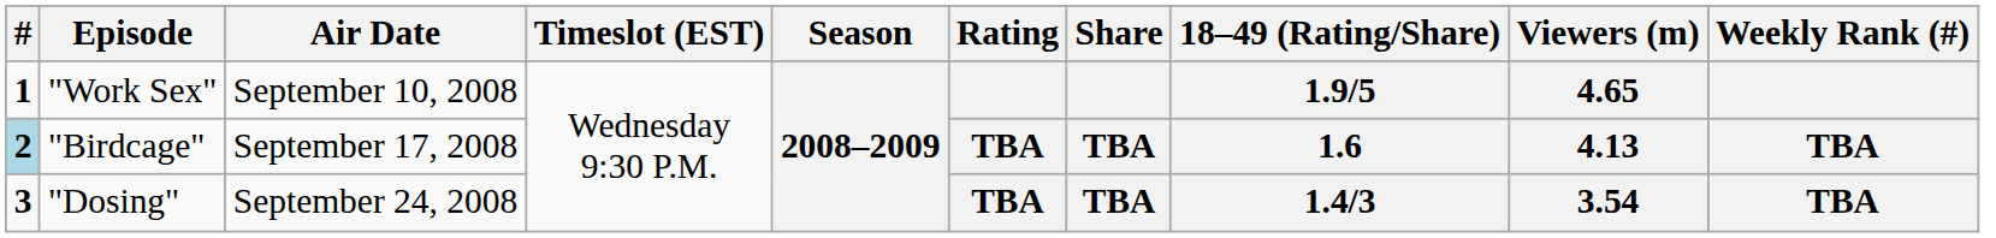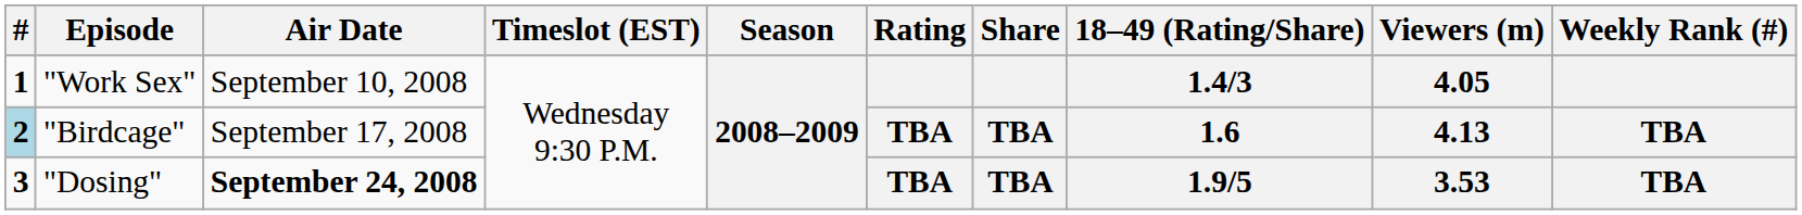 <table class="wikitable sortable">
 <tr>
 <th>#</th>
 <th>Episode</th>
 <th>Air Date</th>
 <th>Timeslot (EST)</th>
 <th>Season</th>
 <th>Rating</th>
 <th>Share</th>
 <th>18–49 (Rating/Share)</th>
 <th>Viewers (m)</th>
 <th>Weekly Rank (#)</th>
 </tr>
 <tr>
 <td style="text-align:center"><strong>1</strong></td>
 <td>"Work Sex"</td>
 <td>September 10, 2008</td>
 <td style="text-align:center" rowspan=3>Wednesday<br>9:30 P.M.</td>
 <th style="text-align:center" rowspan=3>2008–2009</th>
 <th style="text-align:center"></th>
 <th style="text-align:center"></th>
-<th style="text-align:center">1.9/5</th>
-<th style="text-align:center">4.65</th>
+<th style="text-align:center">1.4/3</th>
+<th style="text-align:center">4.05</th>
 <th style="text-align:center"></th>
 </tr>
 <tr>
 <td style="background: lightblue; text-align:center"><strong>2</strong></td>
 <td>"Birdcage"</td>
 <td>September 17, 2008</td>
 <th style="text-align:center">TBA</th>
 <th style="text-align:center">TBA</th>
 <th style="text-align:center">1.6</th>
 <th style="text-align:center">4.13</th>
 <th style="text-align:center">TBA</th>
 </tr>
 <tr>
 <td style="text-align:center"><strong>3</strong></td>
 <td>"Dosing"</td>
-<td>September 24, 2008</td>
+<td><strong>September 24, 2008</strong></td>
 <th style="text-align:center">TBA</th>
 <th style="text-align:center">TBA</th>
-<th style="text-align:center">1.4/3</th>
-<th style="text-align:center">3.54</th>
+<th style="text-align:center">1.9/5</th>
+<th style="text-align:center">3.53</th>
 <th style="text-align:center">TBA</th>
 </tr>
 </table>
